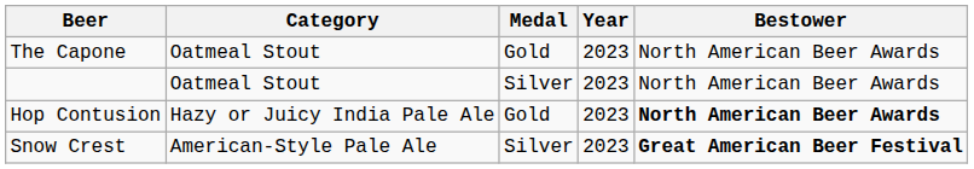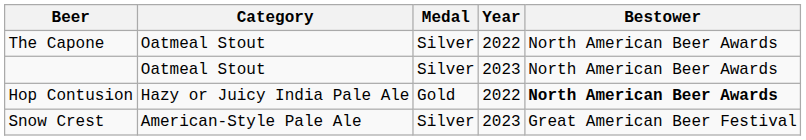 <table class="wikitable">
 <tr>
 <th>Beer</th>
 <th>Category</th>
 <th>Medal</th>
 <th>Year</th>
 <th>Bestower</th>
 </tr>
 <tr>
 <td>The Capone</td>
 <td>Oatmeal Stout</td>
-<td>Gold</td>
-<td>2023</td>
+<td>Silver</td>
+<td>2022</td>
 <td>North American Beer Awards</td>
 </tr>
 <tr>
 <td></td>
 <td>Oatmeal Stout</td>
 <td>Silver</td>
 <td>2023</td>
 <td>North American Beer Awards</td>
 </tr>
 <tr>
 <td>Hop Contusion</td>
 <td>Hazy or Juicy India Pale Ale</td>
 <td>Gold</td>
-<td>2023</td>
+<td>2022</td>
 <td><strong>North American Beer Awards</strong></td>
 </tr>
 <tr>
 <td>Snow Crest</td>
 <td>American-Style Pale Ale</td>
 <td>Silver</td>
 <td>2023</td>
-<td><strong>Great American Beer Festival</strong></td>
+<td>Great American Beer Festival</td>
 </tr>
 </table>
